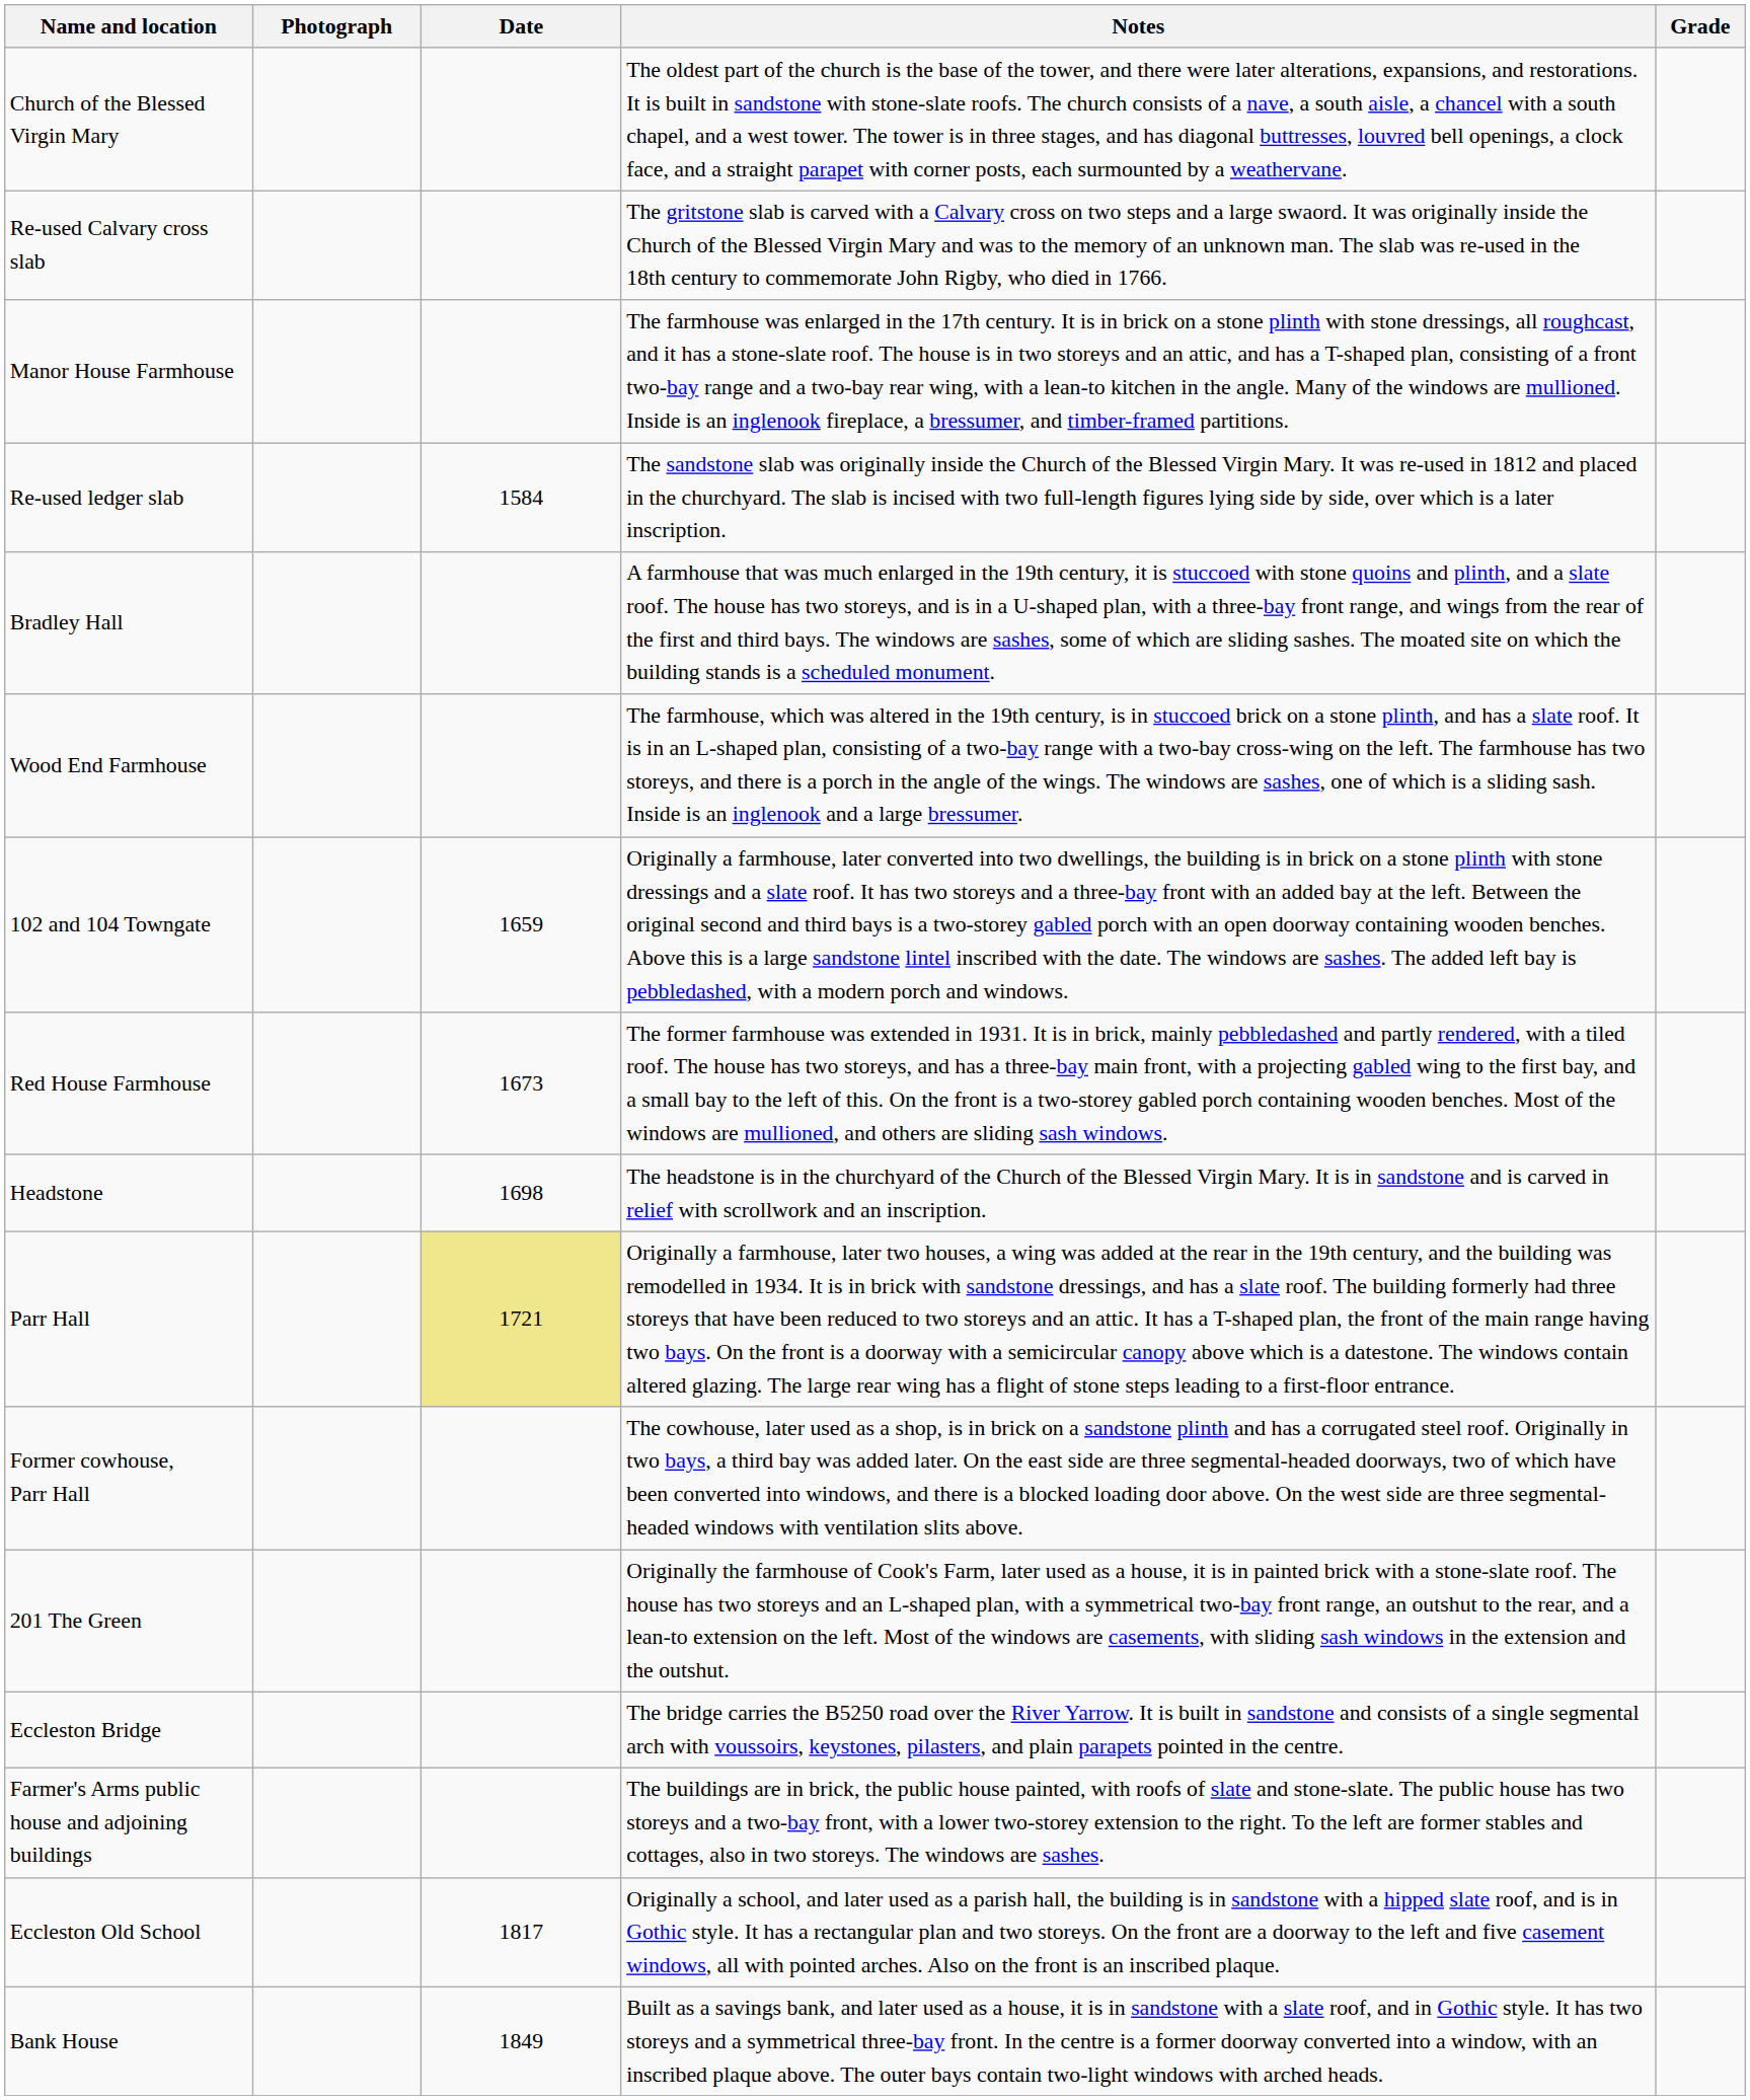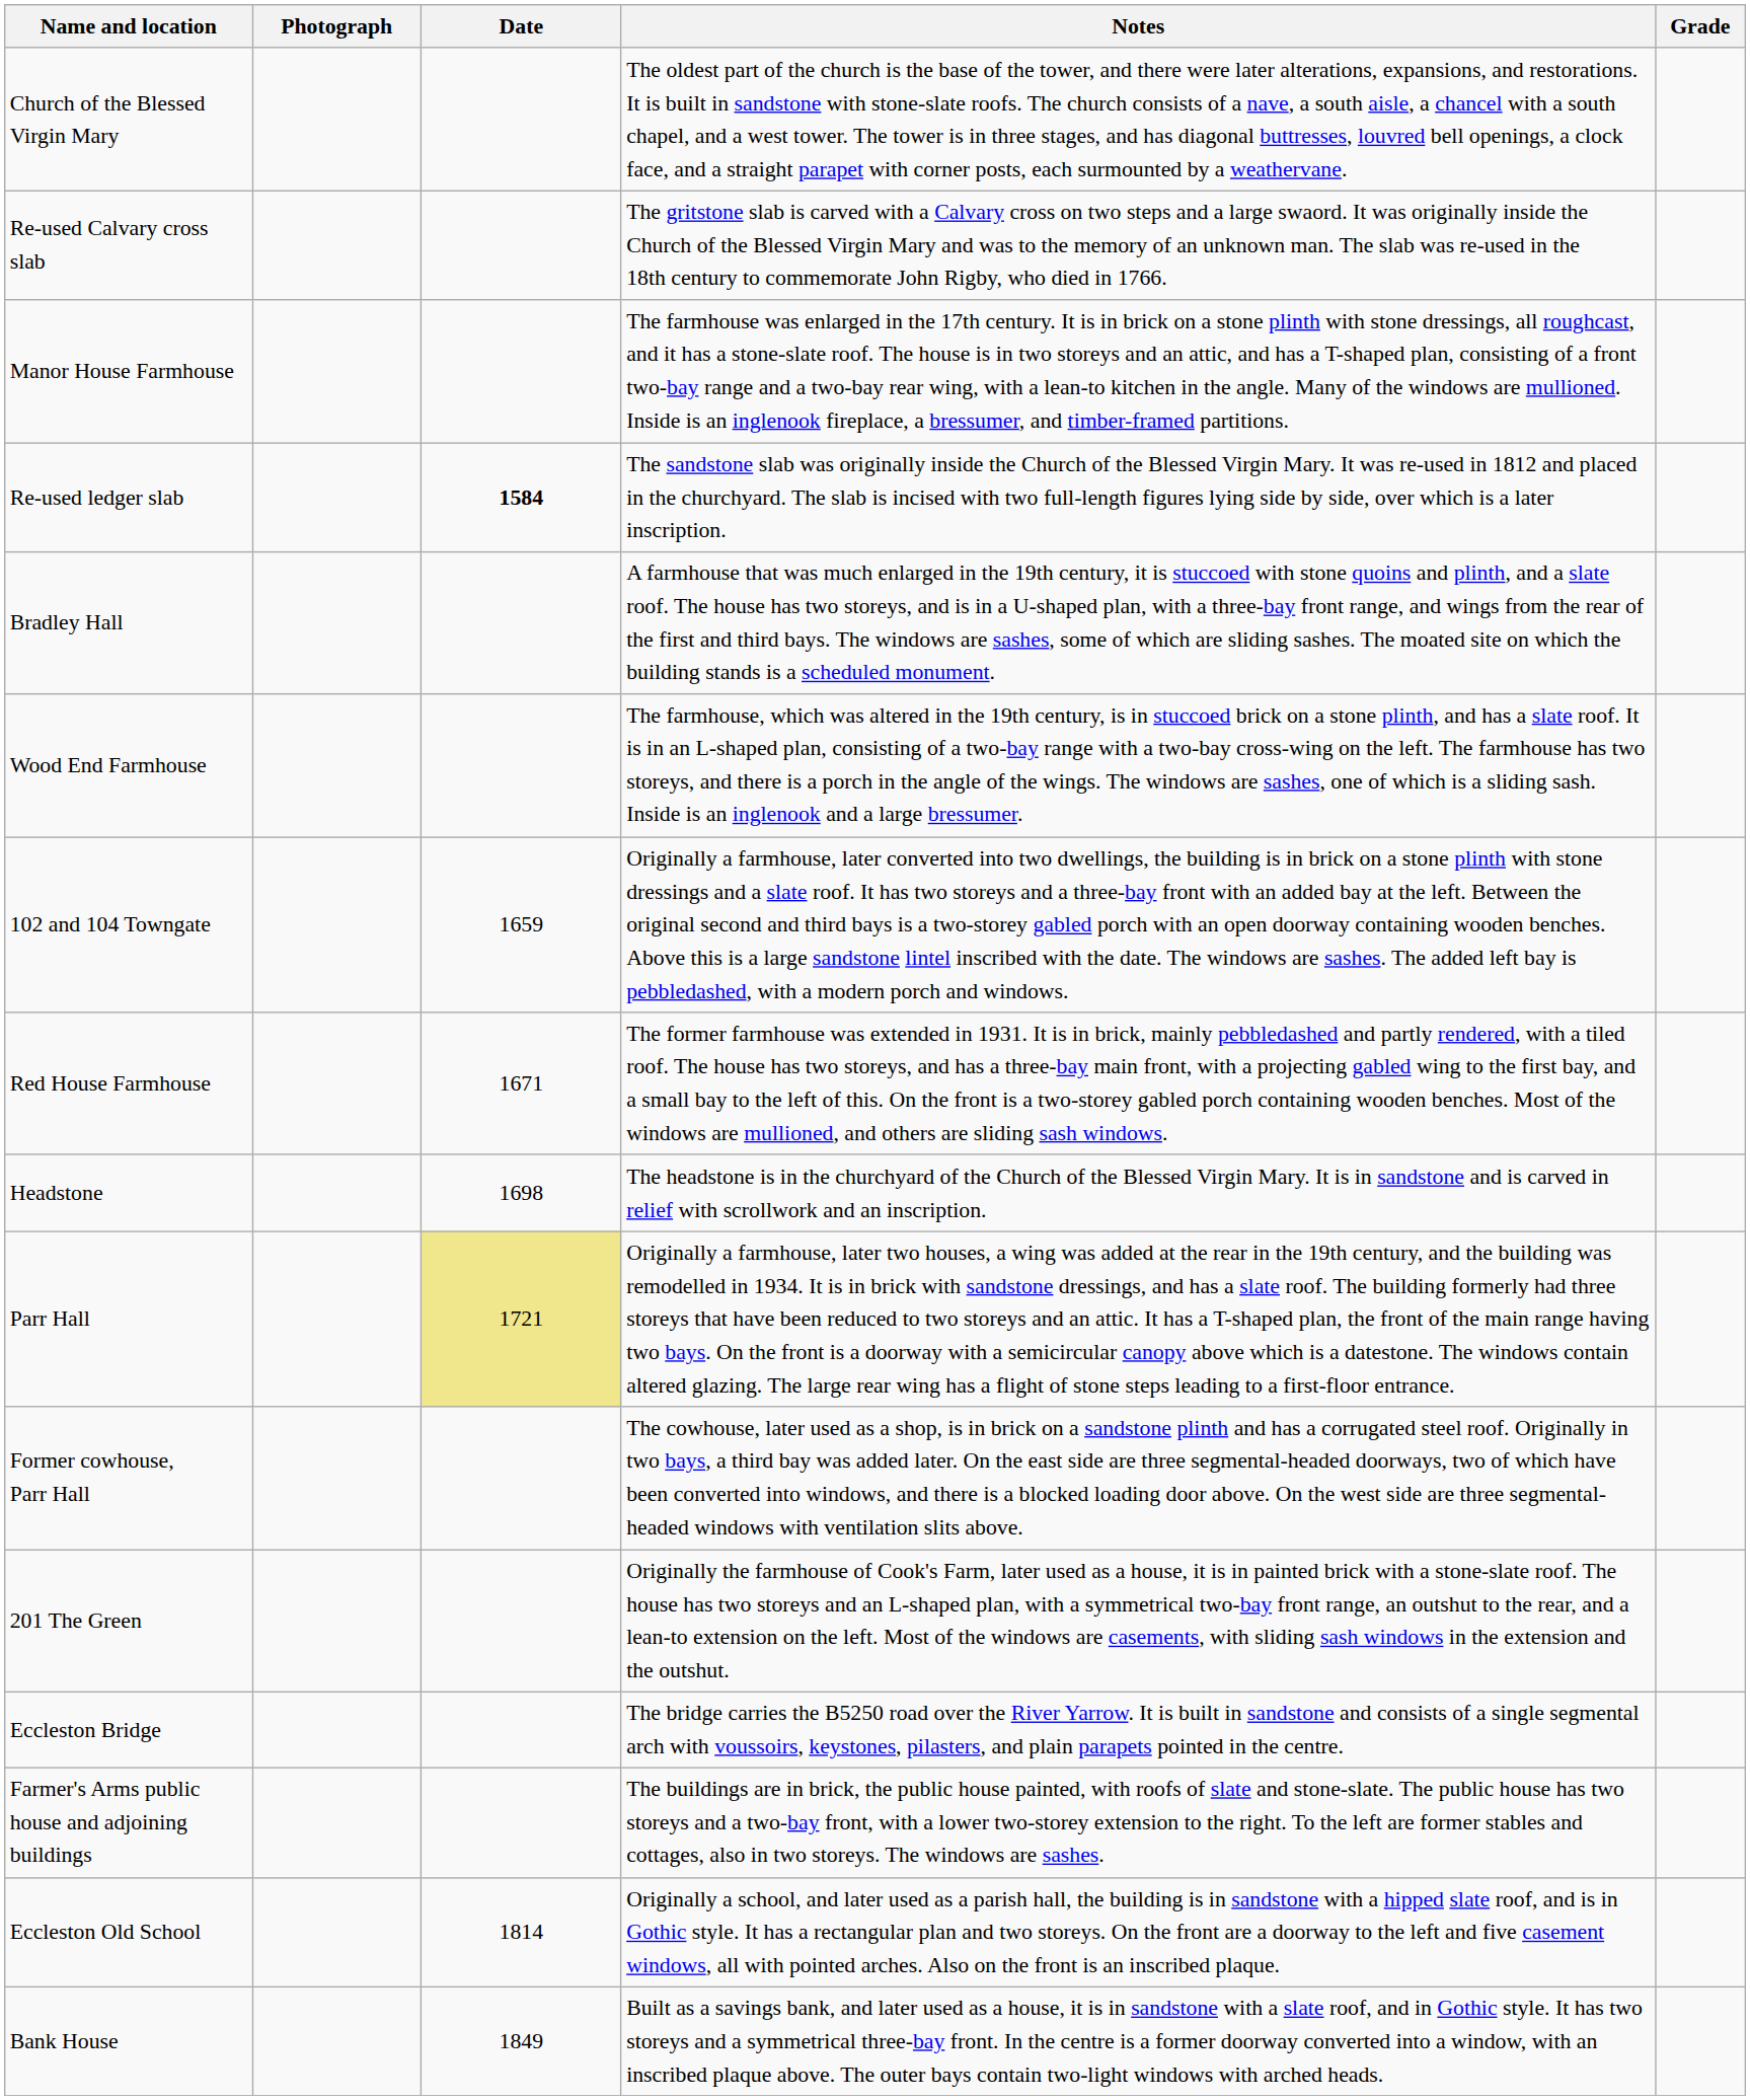 <table class="wikitable sortable plainrowheaders" style="width:100%;border:0px;text-align:left;line-height:150%;">
 <tr>
 <th scope="col"  style="width:150px">Name and location</th>
 <th scope="col"  style="width:100px" class="unsortable">Photograph</th>
 <th scope="col"  style="width:120px">Date</th>
 <th scope="col"  style="width:650px" class="unsortable">Notes</th>
 <th scope="col"  style="width:50px">Grade</th>
 </tr>
 <tr>
 <td>Church of the Blessed Virgin Mary<br><small></small></td>
 <td></td>
 <td align="center"></td>
 <td>The oldest part of the church is the base of the tower, and there were later alterations, expansions, and restorations.  It is built in <a href='#'>sandstone</a> with stone-slate roofs.  The church consists of a <a href='#'>nave</a>, a south <a href='#'>aisle</a>, a <a href='#'>chancel</a> with a south chapel, and a west tower.  The tower is in three stages, and has diagonal <a href='#'>buttresses</a>, <a href='#'>louvred</a> bell openings, a clock face, and a straight <a href='#'>parapet</a> with corner posts, each surmounted by a <a href='#'>weathervane</a>.</td>
 <td align="center" ></td>
 </tr>
 <tr>
 <td>Re-used Calvary cross slab<br><small></small></td>
 <td></td>
 <td align="center"></td>
 <td>The <a href='#'>gritstone</a> slab is carved with a <a href='#'>Calvary</a> cross on two steps and a large swaord.  It was originally inside the Church of the Blessed Virgin Mary and was to the memory of an unknown man.  The slab was re-used in the 18th century to commemorate John Rigby, who died in 1766.</td>
 <td align="center" ></td>
 </tr>
 <tr>
 <td>Manor House Farmhouse<br><small></small></td>
 <td></td>
 <td align="center"></td>
 <td>The farmhouse was enlarged in the 17th century.  It is in brick on a stone <a href='#'>plinth</a> with stone dressings, all <a href='#'>roughcast</a>, and it has a stone-slate roof.  The house is in two storeys and an attic, and has a T-shaped plan, consisting of a front two-<a href='#'>bay</a> range and a two-bay rear wing, with a lean-to kitchen in the angle.  Many of the windows are <a href='#'>mullioned</a>.  Inside is an <a href='#'>inglenook</a> fireplace, a <a href='#'>bressumer</a>, and <a href='#'>timber-framed</a> partitions.</td>
 <td align="center" ></td>
 </tr>
 <tr>
 <td>Re-used ledger slab<br><small></small></td>
 <td></td>
-<td align="center">1584</td>
+<td align="center"><strong>1584</strong></td>
 <td>The <a href='#'>sandstone</a> slab was originally inside the Church of the Blessed Virgin Mary.  It was re-used in 1812 and placed in the churchyard.  The slab is incised with two full-length figures lying side by side, over which is a later inscription.</td>
 <td align="center" ></td>
 </tr>
 <tr>
 <td>Bradley Hall<br><small></small></td>
 <td></td>
 <td align="center"></td>
 <td>A farmhouse that was much enlarged in the 19th century, it is <a href='#'>stuccoed</a> with stone <a href='#'>quoins</a> and <a href='#'>plinth</a>, and a <a href='#'>slate</a> roof.  The house has two storeys, and is in a U-shaped plan, with a three-<a href='#'>bay</a> front range, and wings from the rear of the first and third bays.  The windows are <a href='#'>sashes</a>, some of which are sliding sashes.  The moated site on which the building stands is a <a href='#'>scheduled monument</a>.</td>
 <td align="center" ></td>
 </tr>
 <tr>
 <td>Wood End Farmhouse<br><small></small></td>
 <td></td>
 <td align="center"></td>
 <td>The farmhouse, which was altered in the 19th century, is in <a href='#'>stuccoed</a> brick on a stone <a href='#'>plinth</a>, and has a <a href='#'>slate</a> roof.  It is in an L-shaped plan, consisting of a two-<a href='#'>bay</a> range with a two-bay cross-wing on the left.  The farmhouse has two storeys, and there is a porch in the angle of the wings.  The windows are <a href='#'>sashes</a>, one of which is a sliding sash.  Inside is an <a href='#'>inglenook</a> and a large <a href='#'>bressumer</a>.</td>
 <td align="center" ></td>
 </tr>
 <tr>
 <td>102 and 104 Towngate<br><small></small></td>
 <td></td>
 <td align="center">1659</td>
 <td>Originally a farmhouse, later converted into two dwellings, the building is in brick on a stone <a href='#'>plinth</a> with stone dressings and a <a href='#'>slate</a> roof.  It has two storeys and a three-<a href='#'>bay</a> front with an added bay at the left.  Between the original second and third bays is a two-storey <a href='#'>gabled</a> porch with an open doorway containing wooden benches.  Above this is a large <a href='#'>sandstone</a> <a href='#'>lintel</a> inscribed with the date.  The windows are <a href='#'>sashes</a>.  The added left bay is <a href='#'>pebbledashed</a>, with a modern porch and windows.</td>
 <td align="center" ></td>
 </tr>
 <tr>
 <td>Red House Farmhouse<br><small></small></td>
 <td></td>
-<td align="center">1673</td>
+<td align="center">1671</td>
 <td>The former farmhouse was extended in 1931.  It is in brick, mainly <a href='#'>pebbledashed</a> and partly <a href='#'>rendered</a>, with a tiled roof.  The house has two storeys, and has a three-<a href='#'>bay</a> main front, with a projecting <a href='#'>gabled</a> wing to the first bay, and a small bay to the left of this.  On the front is a two-storey gabled porch containing wooden benches.  Most of the windows are <a href='#'>mullioned</a>, and others are sliding <a href='#'>sash windows</a>.</td>
 <td align="center" ></td>
 </tr>
 <tr>
 <td>Headstone<br><small></small></td>
 <td></td>
 <td align="center">1698</td>
 <td>The headstone is in the churchyard of the Church of the Blessed Virgin Mary.  It is in <a href='#'>sandstone</a> and is carved in <a href='#'>relief</a> with scrollwork and an inscription.</td>
 <td align="center" ></td>
 </tr>
 <tr>
 <td>Parr Hall<br><small></small></td>
 <td></td>
 <td align="center" style="background: khaki;">1721</td>
 <td>Originally a farmhouse, later two houses, a wing was added at the rear in the 19th century, and the building was remodelled in 1934.  It is in brick with <a href='#'>sandstone</a> dressings, and has a <a href='#'>slate</a> roof.  The building formerly had three storeys that have been reduced to two storeys and an attic.  It has a T-shaped plan, the front of the main range having two <a href='#'>bays</a>.  On the front is a doorway with a semicircular <a href='#'>canopy</a> above which is a datestone.  The windows contain altered glazing.  The large rear wing has a flight of stone steps leading to a first-floor entrance.</td>
 <td align="center" ></td>
 </tr>
 <tr>
 <td>Former cowhouse,<br>Parr Hall<br><small></small></td>
 <td></td>
 <td align="center"></td>
 <td>The cowhouse, later used as a shop, is in brick on a <a href='#'>sandstone</a> <a href='#'>plinth</a> and has a corrugated steel roof.  Originally in two <a href='#'>bays</a>, a third bay was added later.  On the east side are three segmental-headed doorways, two of which have been converted into windows, and there is a blocked loading door above.  On the west side are three segmental-headed windows with ventilation slits above.</td>
 <td align="center" ></td>
 </tr>
 <tr>
 <td>201 The Green<br><small></small></td>
 <td></td>
 <td align="center"></td>
 <td>Originally the farmhouse of Cook's Farm, later used as a house, it is in painted brick with a stone-slate roof.  The house has two storeys and an L-shaped plan, with a symmetrical two-<a href='#'>bay</a> front range, an outshut to the rear, and a lean-to extension on the left.  Most of the windows are <a href='#'>casements</a>, with sliding <a href='#'>sash windows</a> in the extension and the outshut.</td>
 <td align="center" ></td>
 </tr>
 <tr>
 <td>Eccleston Bridge<br><small></small></td>
 <td></td>
 <td align="center"></td>
 <td>The bridge carries the B5250 road over the <a href='#'>River Yarrow</a>.  It is built in <a href='#'>sandstone</a> and consists of a single segmental arch with <a href='#'>voussoirs</a>, <a href='#'>keystones</a>, <a href='#'>pilasters</a>, and plain <a href='#'>parapets</a> pointed in the centre.</td>
 <td align="center" ></td>
 </tr>
 <tr>
 <td>Farmer's Arms public house and adjoining buildings<br><small></small></td>
 <td></td>
 <td align="center"></td>
 <td>The buildings are in brick, the public house painted, with roofs of <a href='#'>slate</a> and stone-slate.  The public house has two storeys and a two-<a href='#'>bay</a> front, with a lower two-storey extension to the right.  To the left are former stables and cottages, also in two storeys.  The windows are <a href='#'>sashes</a>.</td>
 <td align="center" ></td>
 </tr>
 <tr>
 <td>Eccleston Old School<br><small></small></td>
 <td></td>
-<td align="center">1817</td>
+<td align="center">1814</td>
 <td>Originally a school, and later used as a parish hall, the building is in <a href='#'>sandstone</a> with a <a href='#'>hipped</a> <a href='#'>slate</a> roof, and is in <a href='#'>Gothic</a> style.  It has a rectangular plan and two storeys.  On the front are a doorway to the left and five <a href='#'>casement windows</a>, all with pointed arches.  Also on the front is an inscribed plaque.</td>
 <td align="center" ></td>
 </tr>
 <tr>
 <td>Bank House<br><small></small></td>
 <td></td>
 <td align="center">1849</td>
 <td>Built as a savings bank, and later used as a house, it is in <a href='#'>sandstone</a> with a <a href='#'>slate</a> roof, and in <a href='#'>Gothic</a> style.  It has two storeys and a symmetrical three-<a href='#'>bay</a> front.  In the centre is a former doorway converted into a window, with an inscribed plaque above.  The outer bays contain two-light windows with arched heads.</td>
 <td align="center" ></td>
 </tr>
 <tr>
 </tr>
 </table>
